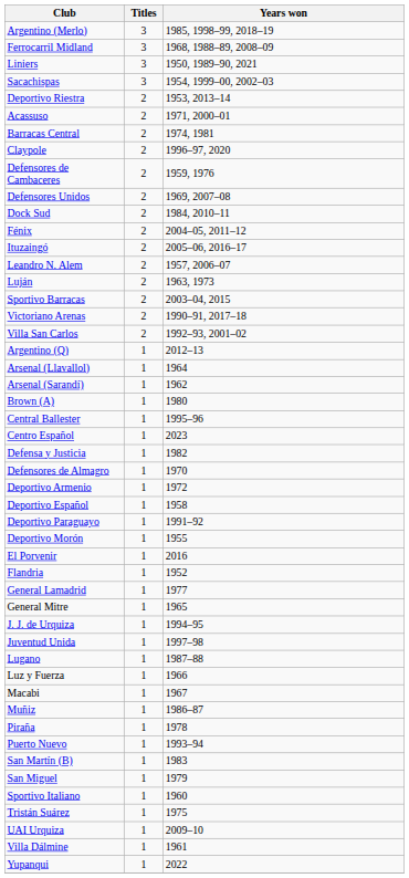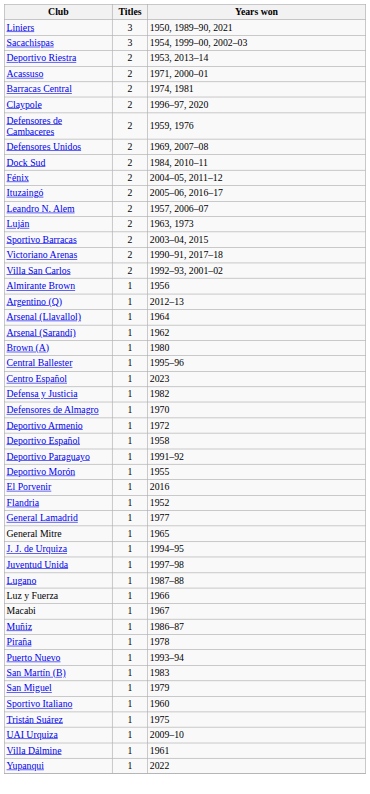 <table class="wikitable sortable">
 <tr>
 <th width=170px>Club</th>
 <th width=50px>Titles</th>
 <th width=350px>Years won</th>
-</tr>
-<tr>
-<td><a href='#'>Argentino (Merlo)</a></td>
-<td align=center>3</td>
-<td>1985, 1998–99, 2018–19</td>
-</tr>
-<tr>
-<td><a href='#'>Ferrocarril Midland</a></td>
-<td align=center>3</td>
-<td>1968, 1988–89, 2008–09</td>
 </tr>
 <tr>
 <td><a href='#'>Liniers</a></td>
 <td align=center>3</td>
 <td>1950, 1989–90, 2021</td>
 </tr>
 <tr>
 <td><a href='#'>Sacachispas</a></td>
 <td align=center>3</td>
 <td>1954, 1999–00, 2002–03</td>
 </tr>
 <tr>
 <td><a href='#'>Deportivo Riestra</a></td>
 <td align=center>2</td>
 <td>1953, 2013–14</td>
 </tr>
 <tr>
 <td><a href='#'>Acassuso</a></td>
 <td align=center>2</td>
 <td>1971, 2000–01</td>
 </tr>
 <tr>
 <td><a href='#'>Barracas Central</a></td>
 <td align=center>2</td>
 <td>1974, 1981</td>
 </tr>
 <tr>
 <td><a href='#'>Claypole</a></td>
 <td align=center>2</td>
 <td>1996–97, 2020</td>
 </tr>
 <tr>
 <td><a href='#'>Defensores de Cambaceres</a></td>
 <td align=center>2</td>
 <td>1959, 1976</td>
 </tr>
 <tr>
 <td><a href='#'>Defensores Unidos</a></td>
 <td align=center>2</td>
 <td>1969, 2007–08</td>
 </tr>
 <tr>
 <td><a href='#'>Dock Sud</a></td>
 <td align=center>2</td>
 <td>1984, 2010–11</td>
 </tr>
 <tr>
 <td><a href='#'>Fénix</a></td>
 <td align=center>2</td>
 <td>2004–05, 2011–12</td>
 </tr>
 <tr>
 <td><a href='#'>Ituzaingó</a></td>
 <td align=center>2</td>
 <td>2005–06, 2016–17</td>
 </tr>
 <tr>
 <td><a href='#'>Leandro N. Alem</a></td>
 <td align=center>2</td>
 <td>1957, 2006–07</td>
 </tr>
 <tr>
 <td><a href='#'>Luján</a></td>
 <td align=center>2</td>
 <td>1963, 1973</td>
 </tr>
 <tr>
 <td><a href='#'>Sportivo Barracas</a></td>
 <td align=center>2</td>
 <td>2003–04, 2015</td>
 </tr>
 <tr>
 <td><a href='#'>Victoriano Arenas</a></td>
 <td align=center>2</td>
 <td>1990–91, 2017–18</td>
 </tr>
 <tr>
 <td><a href='#'>Villa San Carlos</a></td>
 <td align=center>2</td>
 <td>1992–93, 2001–02</td>
+</tr>
+<tr>
+<td><a href='#'>Almirante Brown</a></td>
+<td align=center>1</td>
+<td>1956</td>
 </tr>
 <tr>
 <td><a href='#'>Argentino (Q)</a></td>
 <td align=center>1</td>
 <td>2012–13</td>
 </tr>
 <tr>
 <td><a href='#'>Arsenal (Llavallol)</a></td>
 <td align=center>1</td>
 <td>1964</td>
 </tr>
 <tr>
 <td><a href='#'>Arsenal (Sarandí)</a></td>
 <td align=center>1</td>
 <td>1962</td>
 </tr>
 <tr>
 <td><a href='#'>Brown (A)</a></td>
 <td align=center>1</td>
 <td>1980</td>
 </tr>
 <tr>
 <td><a href='#'>Central Ballester</a></td>
 <td align=center>1</td>
 <td>1995–96</td>
 </tr>
 <tr>
 <td><a href='#'>Centro Español</a></td>
 <td align=center>1</td>
 <td>2023</td>
 </tr>
 <tr>
 <td><a href='#'>Defensa y Justicia</a></td>
 <td align=center>1</td>
 <td>1982</td>
 </tr>
 <tr>
 <td><a href='#'>Defensores de Almagro</a></td>
 <td align=center>1</td>
 <td>1970</td>
 </tr>
 <tr>
 <td><a href='#'>Deportivo Armenio</a></td>
 <td align=center>1</td>
 <td>1972</td>
 </tr>
 <tr>
 <td><a href='#'>Deportivo Español</a></td>
 <td align=center>1</td>
 <td>1958</td>
 </tr>
 <tr>
 <td><a href='#'>Deportivo Paraguayo</a></td>
 <td align=center>1</td>
 <td>1991–92</td>
 </tr>
 <tr>
 <td><a href='#'>Deportivo Morón</a></td>
 <td align=center>1</td>
 <td>1955</td>
 </tr>
 <tr>
 <td><a href='#'>El Porvenir</a></td>
 <td align=center>1</td>
 <td>2016</td>
 </tr>
 <tr>
 <td><a href='#'>Flandria</a></td>
 <td align=center>1</td>
 <td>1952</td>
 </tr>
 <tr>
 <td><a href='#'>General Lamadrid</a></td>
 <td align=center>1</td>
 <td>1977</td>
 </tr>
 <tr>
 <td>General Mitre</td>
 <td align=center>1</td>
 <td>1965</td>
 </tr>
 <tr>
 <td><a href='#'>J. J. de Urquiza</a></td>
 <td align=center>1</td>
 <td>1994–95</td>
 </tr>
 <tr>
 <td><a href='#'>Juventud Unida</a></td>
 <td align=center>1</td>
 <td>1997–98</td>
 </tr>
 <tr>
 <td><a href='#'>Lugano</a></td>
 <td align=center>1</td>
 <td>1987–88</td>
 </tr>
 <tr>
 <td>Luz y Fuerza</td>
 <td align=center>1</td>
 <td>1966</td>
 </tr>
 <tr>
 <td>Macabi</td>
 <td align=center>1</td>
 <td>1967</td>
 </tr>
 <tr>
 <td><a href='#'>Muñiz</a></td>
 <td align=center>1</td>
 <td>1986–87</td>
 </tr>
 <tr>
 <td><a href='#'>Piraña</a></td>
 <td align=center>1</td>
 <td>1978</td>
 </tr>
 <tr>
 <td><a href='#'>Puerto Nuevo</a></td>
 <td align=center>1</td>
 <td>1993–94</td>
 </tr>
 <tr>
 <td><a href='#'>San Martín (B)</a></td>
 <td align=center>1</td>
 <td>1983</td>
 </tr>
 <tr>
 <td><a href='#'>San Miguel</a></td>
 <td align=center>1</td>
 <td>1979</td>
 </tr>
 <tr>
 <td><a href='#'>Sportivo Italiano</a></td>
 <td align=center>1</td>
 <td>1960</td>
 </tr>
 <tr>
 <td><a href='#'>Tristán Suárez</a></td>
 <td align=center>1</td>
 <td>1975</td>
 </tr>
 <tr>
 <td><a href='#'>UAI Urquiza</a></td>
 <td align=center>1</td>
 <td>2009–10</td>
 </tr>
 <tr>
 <td><a href='#'>Villa Dálmine</a></td>
 <td align=center>1</td>
 <td>1961</td>
 </tr>
 <tr>
 <td><a href='#'>Yupanqui</a></td>
 <td align=center>1</td>
 <td>2022</td>
 </tr>
 <tr>
 </tr>
 </table>
